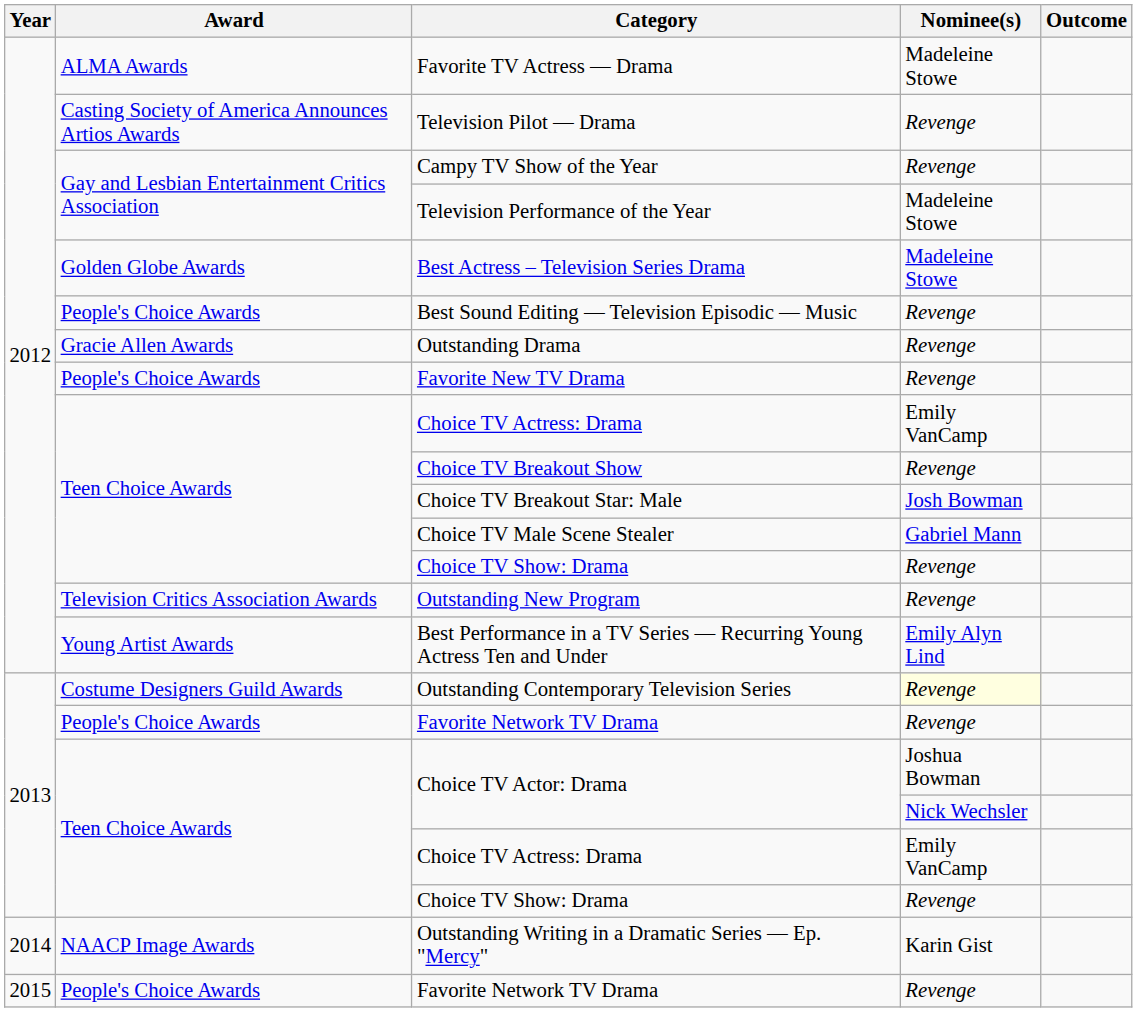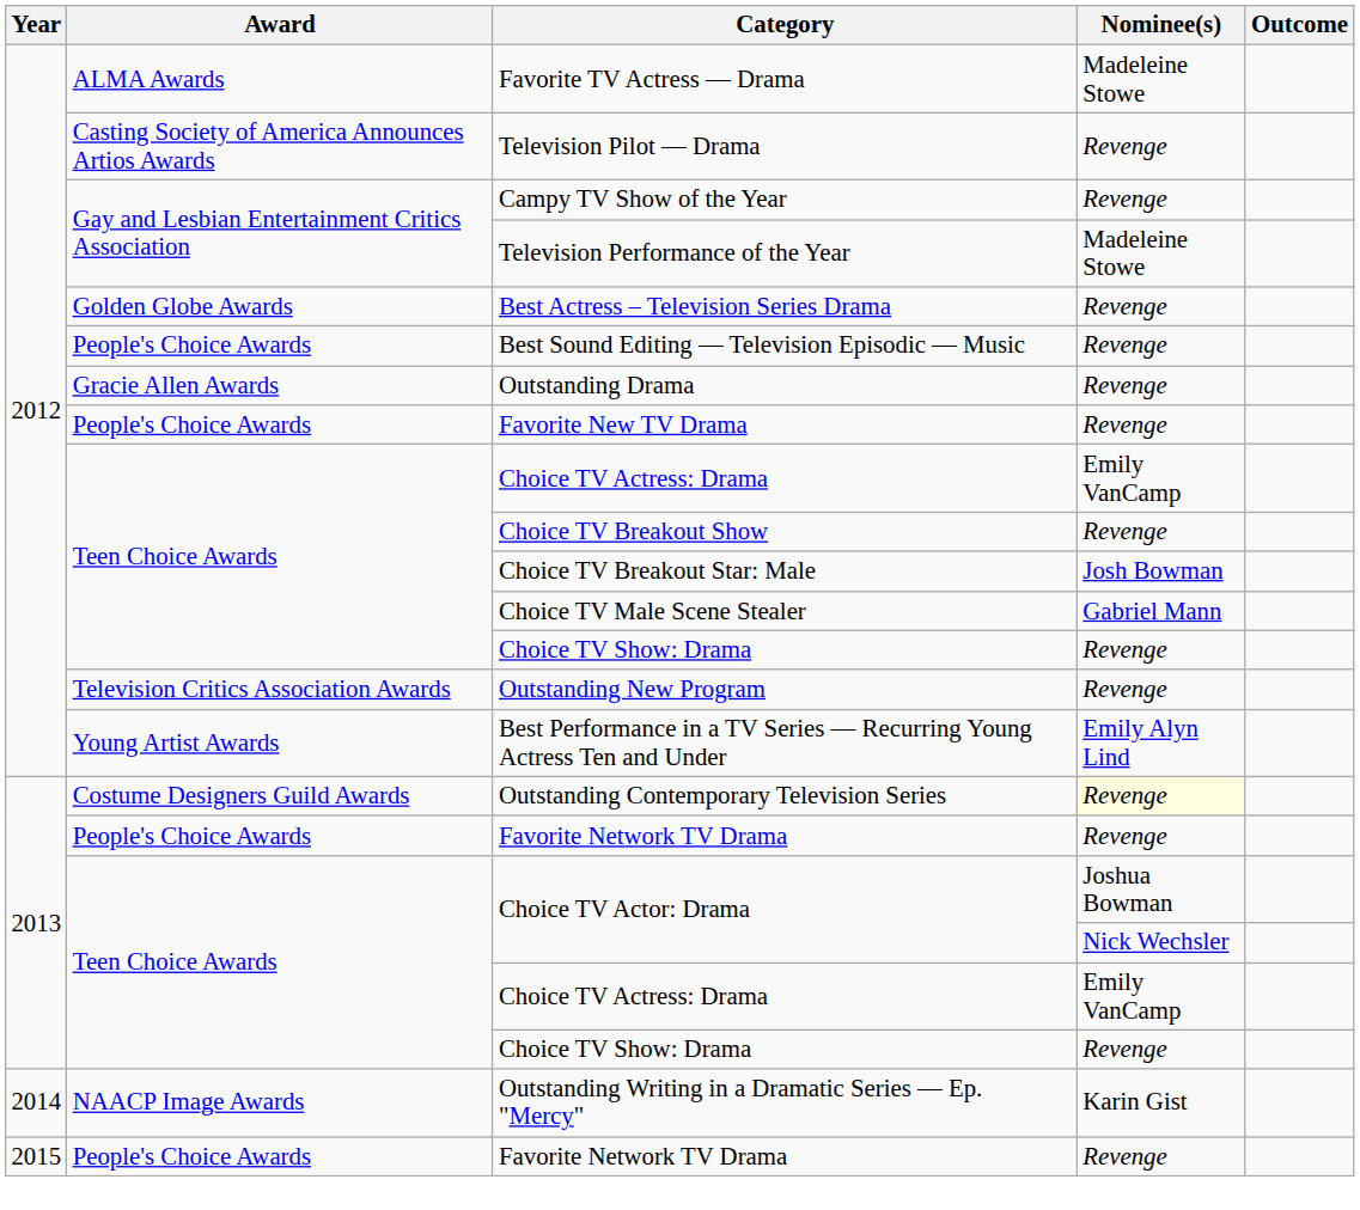 <table class="wikitable sortable">
 <tr>
 <th>Year</th>
 <th>Award</th>
 <th>Category</th>
 <th>Nominee(s)</th>
 <th>Outcome</th>
 </tr>
 <tr>
 <td rowspan="15">2012</td>
 <td><a href='#'>ALMA Awards</a></td>
 <td>Favorite TV Actress — Drama</td>
 <td>Madeleine Stowe</td>
 <td></td>
 </tr>
 <tr>
 <td><a href='#'>Casting Society of America Announces Artios Awards</a></td>
 <td>Television Pilot — Drama</td>
 <td><em>Revenge</em></td>
 <td></td>
 </tr>
 <tr>
 <td rowspan="2"><a href='#'>Gay and Lesbian Entertainment Critics Association</a></td>
 <td>Campy TV Show of the Year</td>
 <td><em>Revenge</em></td>
 <td></td>
 </tr>
 <tr>
 <td>Television Performance of the Year</td>
 <td>Madeleine Stowe</td>
 <td></td>
 </tr>
 <tr>
 <td><a href='#'>Golden Globe Awards</a></td>
 <td><a href='#'>Best Actress – Television Series Drama</a></td>
-<td><a href='#'>Madeleine Stowe</a></td>
+<td><em>Revenge</em></td>
 <td></td>
 </tr>
 <tr>
 <td><a href='#'>People's Choice Awards</a></td>
 <td>Best Sound Editing — Television Episodic — Music</td>
 <td><em>Revenge</em></td>
 <td></td>
 </tr>
 <tr>
 <td><a href='#'>Gracie Allen Awards</a></td>
 <td>Outstanding Drama</td>
 <td><em>Revenge</em></td>
 <td></td>
 </tr>
 <tr>
 <td><a href='#'>People's Choice Awards</a></td>
 <td><a href='#'>Favorite New TV Drama</a></td>
 <td><em>Revenge</em></td>
 <td></td>
 </tr>
 <tr>
 <td rowspan="5"><a href='#'>Teen Choice Awards</a></td>
 <td><a href='#'>Choice TV Actress: Drama</a></td>
 <td>Emily VanCamp</td>
 <td></td>
 </tr>
 <tr>
 <td><a href='#'>Choice TV Breakout Show</a></td>
 <td><em>Revenge</em></td>
 <td></td>
 </tr>
 <tr>
 <td>Choice TV Breakout Star: Male</td>
 <td><a href='#'>Josh Bowman</a></td>
 <td></td>
 </tr>
 <tr>
 <td>Choice TV Male Scene Stealer</td>
 <td><a href='#'>Gabriel Mann</a></td>
 <td></td>
 </tr>
 <tr>
 <td><a href='#'>Choice TV Show: Drama</a></td>
 <td><em>Revenge</em></td>
 <td></td>
 </tr>
 <tr>
 <td><a href='#'>Television Critics Association Awards</a></td>
 <td><a href='#'>Outstanding New Program</a></td>
 <td><em>Revenge</em></td>
 <td></td>
 </tr>
 <tr>
 <td><a href='#'>Young Artist Awards</a></td>
 <td>Best Performance in a TV Series — Recurring Young Actress Ten and Under</td>
 <td><a href='#'>Emily Alyn Lind</a></td>
 <td></td>
 </tr>
 <tr>
 <td rowspan="6">2013</td>
 <td><a href='#'>Costume Designers Guild Awards</a></td>
 <td>Outstanding Contemporary Television Series</td>
 <td style="background: lightyellow;"><em>Revenge</em></td>
 <td></td>
 </tr>
 <tr>
 <td><a href='#'>People's Choice Awards</a></td>
 <td><a href='#'>Favorite Network TV Drama</a></td>
 <td><em>Revenge</em></td>
 <td></td>
 </tr>
 <tr>
 <td rowspan="4"><a href='#'>Teen Choice Awards</a></td>
 <td rowspan="2">Choice TV Actor: Drama</td>
 <td>Joshua Bowman</td>
 <td></td>
 </tr>
 <tr>
 <td><a href='#'>Nick Wechsler</a></td>
 <td></td>
 </tr>
 <tr>
 <td>Choice TV Actress: Drama</td>
 <td>Emily VanCamp</td>
 <td></td>
 </tr>
 <tr>
 <td>Choice TV Show: Drama</td>
 <td><em>Revenge</em></td>
 <td></td>
 </tr>
 <tr>
 <td>2014</td>
 <td><a href='#'>NAACP Image Awards</a></td>
 <td>Outstanding Writing in a Dramatic Series — Ep. "<a href='#'>Mercy</a>"</td>
 <td>Karin Gist</td>
 <td></td>
 </tr>
 <tr>
 <td>2015</td>
 <td><a href='#'>People's Choice Awards</a></td>
 <td>Favorite Network TV Drama</td>
 <td><em>Revenge</em></td>
 <td></td>
 </tr>
 </table>
